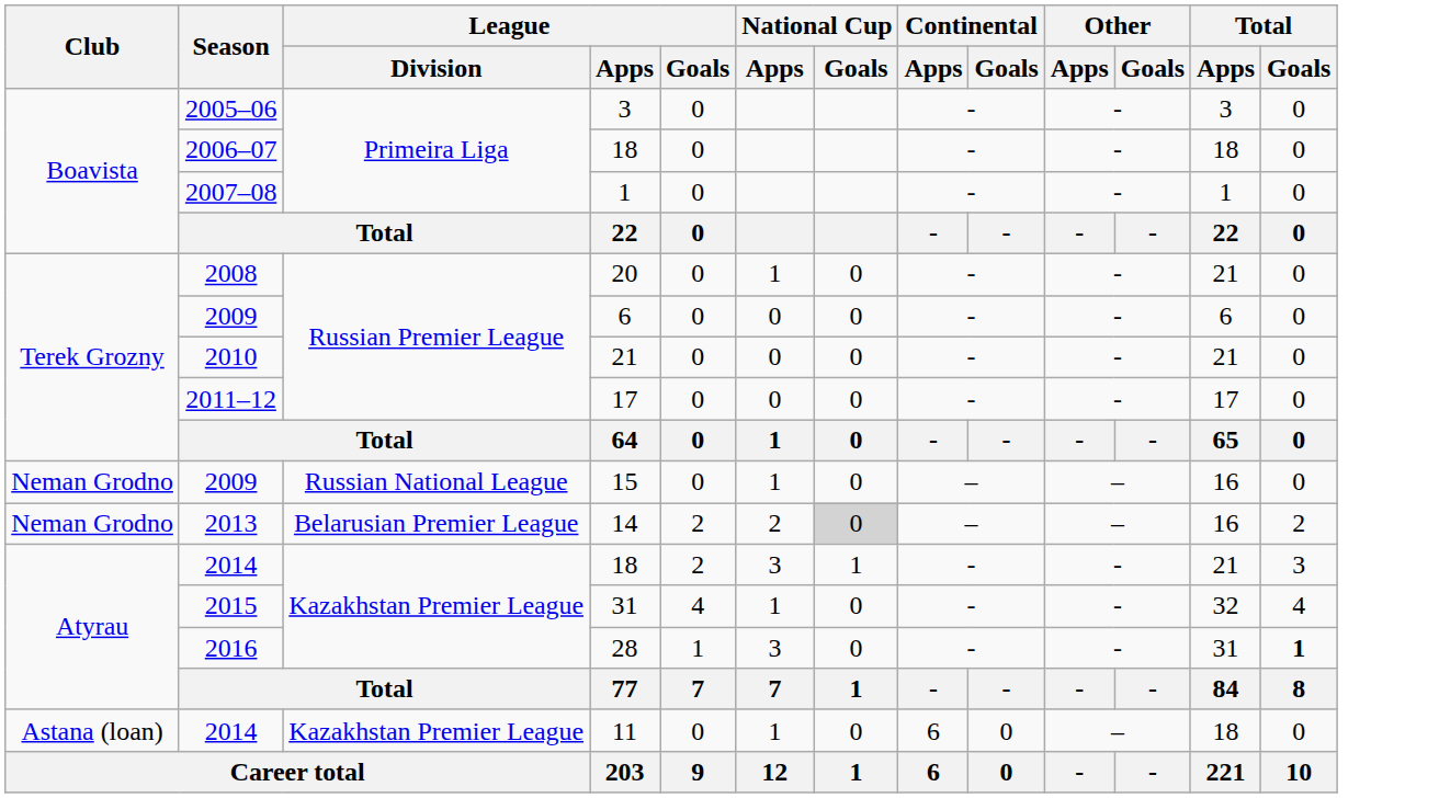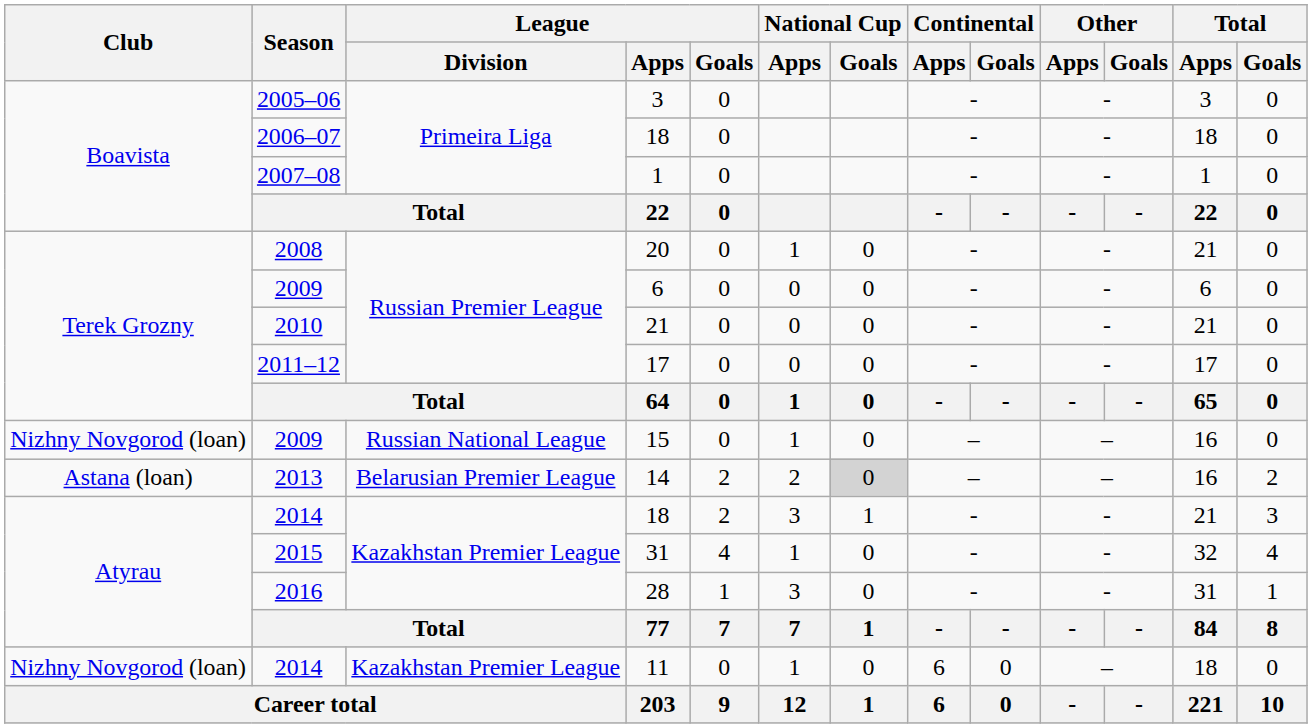 <table class="wikitable" style="text-align: center;">
 <tr>
 <th rowspan="2">Club</th>
 <th rowspan="2">Season</th>
 <th colspan="3">League</th>
 <th colspan="2">National Cup</th>
 <th colspan="2">Continental</th>
 <th colspan="2">Other</th>
 <th colspan="2">Total</th>
 </tr>
 <tr>
 <th>Division</th>
 <th>Apps</th>
 <th>Goals</th>
 <th>Apps</th>
 <th>Goals</th>
 <th>Apps</th>
 <th>Goals</th>
 <th>Apps</th>
 <th>Goals</th>
 <th>Apps</th>
 <th>Goals</th>
 </tr>
 <tr>
 <td rowspan="4" valign="center"><a href='#'>Boavista</a></td>
 <td><a href='#'>2005–06</a></td>
 <td rowspan="3" valign="center"><a href='#'>Primeira Liga</a></td>
 <td>3</td>
 <td>0</td>
 <td></td>
 <td></td>
 <td colspan="2">-</td>
 <td colspan="2">-</td>
 <td>3</td>
 <td>0</td>
 </tr>
 <tr>
 <td><a href='#'>2006–07</a></td>
 <td>18</td>
 <td>0</td>
 <td></td>
 <td></td>
 <td colspan="2">-</td>
 <td colspan="2">-</td>
 <td>18</td>
 <td>0</td>
 </tr>
 <tr>
 <td><a href='#'>2007–08</a></td>
 <td>1</td>
 <td>0</td>
 <td></td>
 <td></td>
 <td colspan="2">-</td>
 <td colspan="2">-</td>
 <td>1</td>
 <td>0</td>
 </tr>
 <tr>
 <th colspan="2">Total</th>
 <th>22</th>
 <th>0</th>
 <th></th>
 <th></th>
 <th>-</th>
 <th>-</th>
 <th>-</th>
 <th>-</th>
 <th>22</th>
 <th>0</th>
 </tr>
 <tr>
 <td rowspan="5" valign="center"><a href='#'>Terek Grozny</a></td>
 <td><a href='#'>2008</a></td>
 <td rowspan="4" valign="center"><a href='#'>Russian Premier League</a></td>
 <td>20</td>
 <td>0</td>
 <td>1</td>
 <td>0</td>
 <td colspan="2">-</td>
 <td colspan="2">-</td>
 <td>21</td>
 <td>0</td>
 </tr>
 <tr>
 <td><a href='#'>2009</a></td>
 <td>6</td>
 <td>0</td>
 <td>0</td>
 <td>0</td>
 <td colspan="2">-</td>
 <td colspan="2">-</td>
 <td>6</td>
 <td>0</td>
 </tr>
 <tr>
 <td><a href='#'>2010</a></td>
 <td>21</td>
 <td>0</td>
 <td>0</td>
 <td>0</td>
 <td colspan="2">-</td>
 <td colspan="2">-</td>
 <td>21</td>
 <td>0</td>
 </tr>
 <tr>
 <td><a href='#'>2011–12</a></td>
 <td>17</td>
 <td>0</td>
 <td>0</td>
 <td>0</td>
 <td colspan="2">-</td>
 <td colspan="2">-</td>
 <td>17</td>
 <td>0</td>
 </tr>
 <tr>
 <th colspan="2">Total</th>
 <th>64</th>
 <th>0</th>
 <th>1</th>
 <th>0</th>
 <th>-</th>
 <th>-</th>
 <th>-</th>
 <th>-</th>
 <th>65</th>
 <th>0</th>
 </tr>
 <tr>
-<td valign="center"><a href='#'>Neman Grodno</a></td>
+<td valign="center"><a href='#'>Nizhny Novgorod</a> (loan)</td>
 <td><a href='#'>2009</a></td>
 <td><a href='#'>Russian National League</a></td>
 <td>15</td>
 <td>0</td>
 <td>1</td>
 <td>0</td>
 <td colspan="2">–</td>
 <td colspan="2">–</td>
 <td>16</td>
 <td>0</td>
 </tr>
 <tr>
-<td valign="center"><a href='#'>Neman Grodno</a></td>
+<td valign="center"><a href='#'>Astana</a> (loan)</td>
 <td><a href='#'>2013</a></td>
 <td><a href='#'>Belarusian Premier League</a></td>
 <td>14</td>
 <td>2</td>
 <td>2</td>
 <td style="background: lightgrey;">0</td>
 <td colspan="2">–</td>
 <td colspan="2">–</td>
 <td>16</td>
 <td>2</td>
 </tr>
 <tr>
 <td rowspan="4" valign="center"><a href='#'>Atyrau</a></td>
 <td><a href='#'>2014</a></td>
 <td rowspan="3" valign="center"><a href='#'>Kazakhstan Premier League</a></td>
 <td>18</td>
 <td>2</td>
 <td>3</td>
 <td>1</td>
 <td colspan="2">-</td>
 <td colspan="2">-</td>
 <td>21</td>
 <td>3</td>
 </tr>
 <tr>
 <td><a href='#'>2015</a></td>
 <td>31</td>
 <td>4</td>
 <td>1</td>
 <td>0</td>
 <td colspan="2">-</td>
 <td colspan="2">-</td>
 <td>32</td>
 <td>4</td>
 </tr>
 <tr>
 <td><a href='#'>2016</a></td>
 <td>28</td>
 <td>1</td>
 <td>3</td>
 <td>0</td>
 <td colspan="2">-</td>
 <td colspan="2">-</td>
 <td>31</td>
-<td><strong>1</strong></td>
+<td>1</td>
 </tr>
 <tr>
 <th colspan="2">Total</th>
 <th>77</th>
 <th>7</th>
 <th>7</th>
 <th>1</th>
 <th>-</th>
 <th>-</th>
 <th>-</th>
 <th>-</th>
 <th>84</th>
 <th>8</th>
 </tr>
 <tr>
-<td valign="center"><a href='#'>Astana</a> (loan)</td>
+<td valign="center"><a href='#'>Nizhny Novgorod</a> (loan)</td>
 <td><a href='#'>2014</a></td>
 <td><a href='#'>Kazakhstan Premier League</a></td>
 <td>11</td>
 <td>0</td>
 <td>1</td>
 <td>0</td>
 <td>6</td>
 <td>0</td>
 <td colspan="2">–</td>
 <td>18</td>
 <td>0</td>
 </tr>
 <tr>
 <th colspan="3">Career total</th>
 <th>203</th>
 <th>9</th>
 <th>12</th>
 <th>1</th>
 <th>6</th>
 <th>0</th>
 <th>-</th>
 <th>-</th>
 <th>221</th>
 <th>10</th>
 </tr>
 </table>
